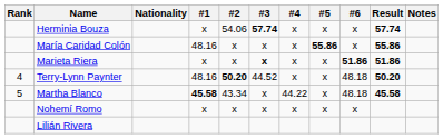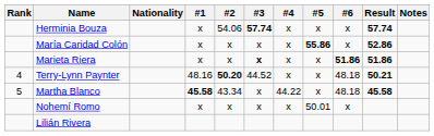 <table class="wikitable sortable" style="text-align:center;font-size:95%">
 <tr>
 <th>Rank</th>
 <th>Name</th>
 <th>Nationality</th>
 <th>#1</th>
 <th>#2</th>
 <th>#3</th>
 <th>#4</th>
 <th>#5</th>
 <th>#6</th>
 <th>Result</th>
 <th>Notes</th>
 </tr>
 <tr>
 <td></td>
 <td align=left><a href='#'>Herminia Bouza</a></td>
 <td align=left></td>
 <td>x</td>
 <td>54.06</td>
 <td><strong>57.74</strong></td>
 <td>x</td>
 <td>x</td>
 <td>x</td>
 <td><strong>57.74</strong></td>
 <td></td>
 </tr>
 <tr>
 <td></td>
 <td align=left><a href='#'>María Caridad Colón</a></td>
 <td align=left></td>
-<td>48.16</td>
+<td>x</td>
 <td>x</td>
 <td>x</td>
 <td>x</td>
 <td><strong>55.86</strong></td>
 <td>x</td>
-<td><strong>55.86</strong></td>
+<td><strong>52.86</strong></td>
 <td></td>
 </tr>
 <tr>
 <td></td>
 <td align=left><a href='#'>Marieta Riera</a></td>
 <td align=left></td>
 <td>x</td>
 <td>x</td>
 <td><strong>x</strong></td>
 <td>x</td>
 <td>x</td>
 <td><strong>51.86</strong></td>
 <td><strong>51.86</strong></td>
 <td></td>
 </tr>
 <tr>
 <td>4</td>
 <td align=left><a href='#'>Terry-Lynn Paynter</a></td>
 <td align=left></td>
 <td>48.16</td>
 <td><strong>50.20</strong></td>
 <td>44.52</td>
 <td>x</td>
 <td>x</td>
 <td>48.18</td>
-<td><strong>50.20</strong></td>
+<td><strong>50.21</strong></td>
 <td></td>
 </tr>
 <tr>
 <td>5</td>
 <td align=left><a href='#'>Martha Blanco</a></td>
 <td align=left></td>
 <td><strong>45.58</strong></td>
 <td>43.34</td>
 <td>x</td>
 <td>44.22</td>
 <td>x</td>
 <td>48.18</td>
 <td><strong>45.58</strong></td>
 <td></td>
 </tr>
 <tr>
 <td></td>
 <td align=left><a href='#'>Nohemí Romo</a></td>
 <td align=left></td>
 <td>x</td>
 <td>x</td>
 <td>x</td>
 <td>x</td>
-<td>x</td>
+<td>50.01</td>
 <td>x</td>
 <td><strong></strong></td>
 <td></td>
 </tr>
 <tr>
 <td></td>
 <td align=left><a href='#'>Lilián Rivera</a></td>
 <td align=left></td>
 <td></td>
 <td></td>
 <td></td>
 <td></td>
 <td></td>
 <td></td>
 <td><strong></strong></td>
 <td></td>
 </tr>
 </table>
